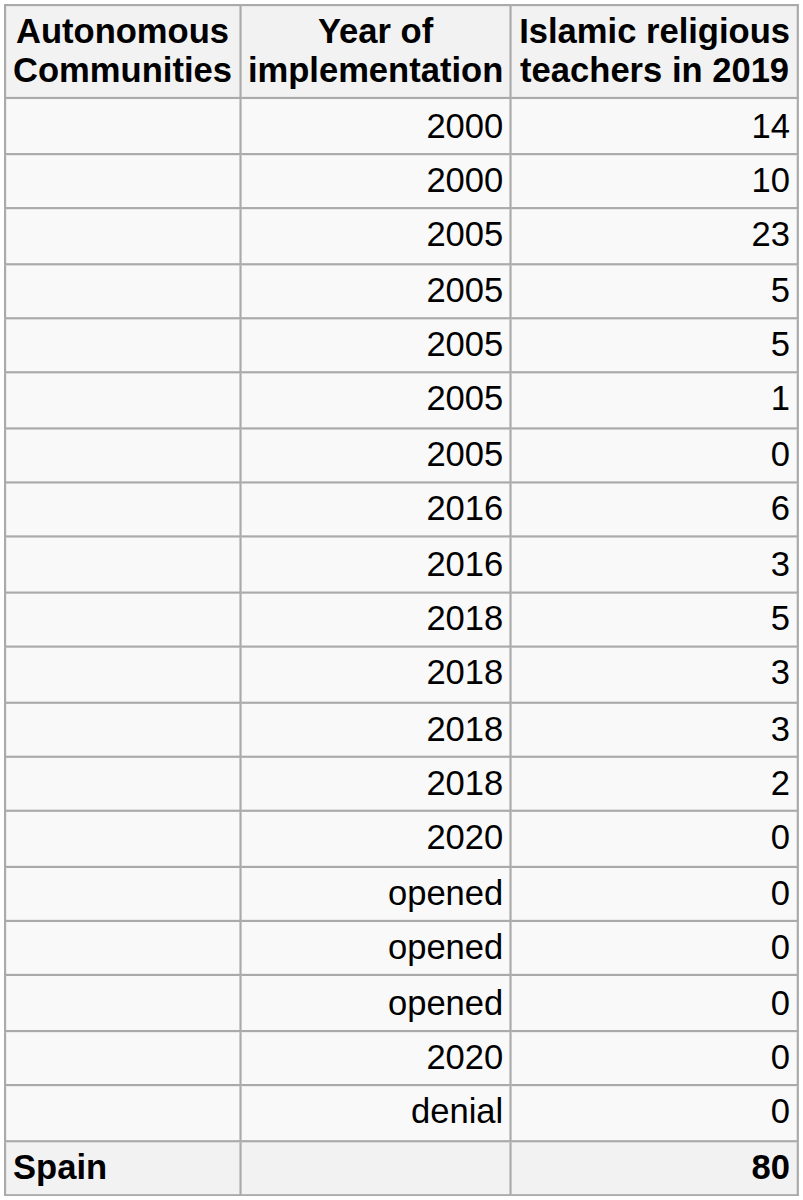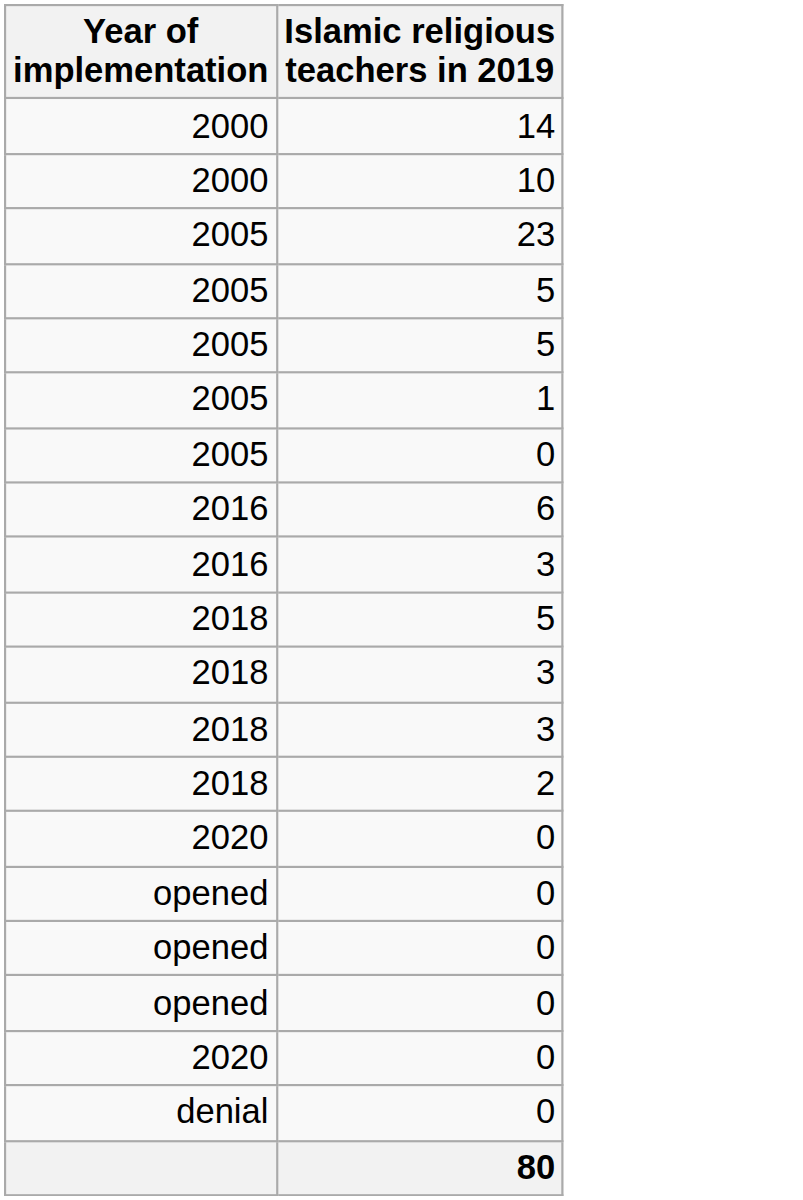 <table class="wikitable sortable">
 <tr>
-<th>Autonomous  <br> Communities</th>
 <th>Year of  <br> implementation</th>
 <th>Islamic religious <br> teachers in 2019</th>
 </tr>
 <tr>
-<td></td>
 <td style="text-align:right;">2000</td>
 <td style="text-align:right;">14</td>
 </tr>
 <tr>
-<td></td>
 <td style="text-align:right;">2000</td>
 <td style="text-align:right;">10</td>
 </tr>
 <tr>
-<td></td>
 <td style="text-align:right;">2005</td>
 <td style="text-align:right;">23</td>
 </tr>
 <tr>
-<td></td>
 <td style="text-align:right;">2005</td>
 <td style="text-align:right;">5</td>
 </tr>
 <tr>
-<td></td>
 <td style="text-align:right;">2005</td>
 <td style="text-align:right;">5</td>
 </tr>
 <tr>
-<td></td>
 <td style="text-align:right;">2005</td>
 <td style="text-align:right;">1</td>
 </tr>
 <tr>
-<td></td>
 <td style="text-align:right;">2005</td>
 <td style="text-align:right;">0</td>
 </tr>
 <tr>
-<td></td>
 <td style="text-align:right;">2016</td>
 <td style="text-align:right;">6</td>
 </tr>
 <tr>
-<td></td>
 <td style="text-align:right;">2016</td>
 <td style="text-align:right;">3</td>
 </tr>
 <tr>
-<td></td>
 <td style="text-align:right;">2018</td>
 <td style="text-align:right;">5</td>
 </tr>
 <tr>
-<td></td>
 <td style="text-align:right;">2018</td>
 <td style="text-align:right;">3</td>
 </tr>
 <tr>
-<td></td>
 <td style="text-align:right;">2018</td>
 <td style="text-align:right;">3</td>
 </tr>
 <tr>
-<td></td>
 <td style="text-align:right;">2018</td>
 <td style="text-align:right;">2</td>
 </tr>
 <tr>
-<td></td>
 <td style="text-align:right;">2020</td>
 <td style="text-align:right;">0</td>
 </tr>
 <tr>
-<td></td>
 <td style="text-align:right;">opened</td>
 <td style="text-align:right;">0</td>
 </tr>
 <tr>
-<td></td>
 <td style="text-align:right;">opened</td>
 <td style="text-align:right;">0</td>
 </tr>
 <tr>
-<td></td>
 <td style="text-align:right;">opened</td>
 <td style="text-align:right;">0</td>
 </tr>
 <tr>
-<td></td>
 <td style="text-align:right;">2020</td>
 <td style="text-align:right;">0</td>
 </tr>
 <tr>
-<td></td>
 <td style="text-align:right;">denial</td>
 <td style="text-align:right;">0</td>
 </tr>
 <tr>
-<th style="text-align:left;">Spain</th>
 <th></th>
 <th style="text-align:right;">80</th>
 </tr>
 </table>
